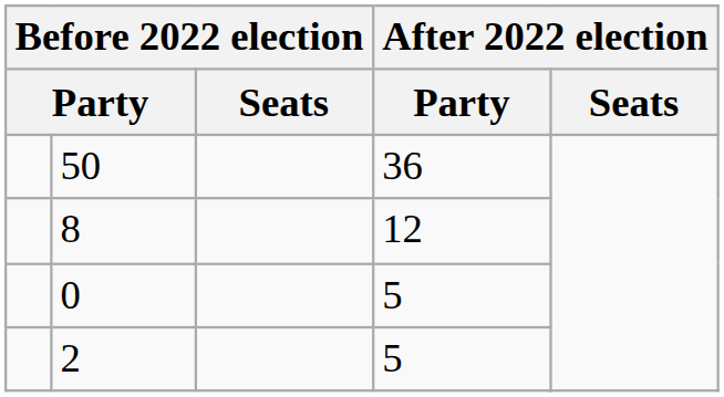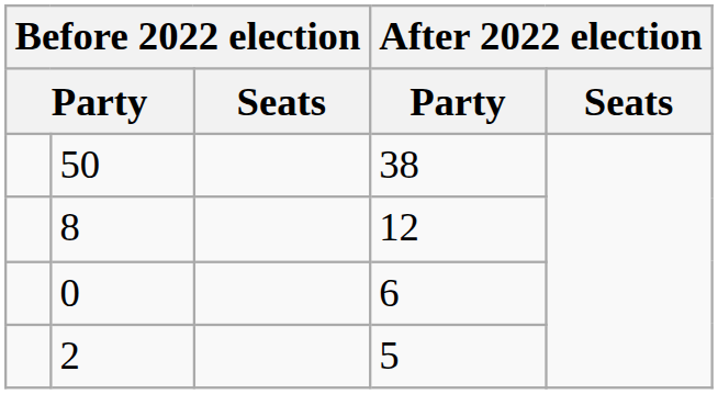 <table class="wikitable">
 <tr>
 <th colspan="3">Before 2022 election</th>
 <th colspan="3">After 2022 election</th>
 </tr>
 <tr>
 <th colspan="2">Party</th>
 <th>Seats</th>
 <th colspan="2">Party</th>
 <th>Seats</th>
 </tr>
 <tr>
 <td></td>
 <td>50</td>
 <td></td>
-<td>36</td>
+<td>38</td>
 </tr>
 <tr>
 <td></td>
 <td>8</td>
 <td></td>
 <td>12</td>
 </tr>
 <tr>
 <td></td>
 <td>0</td>
 <td></td>
-<td>5</td>
+<td>6</td>
 </tr>
 <tr>
 <td></td>
 <td>2</td>
 <td></td>
 <td>5</td>
 </tr>
 </table>
